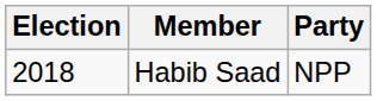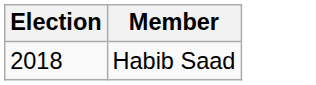 <table class="wikitable">
 <tr>
 <th>Election</th>
 <th>Member</th>
-<th>Party</th>
 </tr>
 <tr>
 <td>2018</td>
 <td>Habib Saad</td>
-<td>NPP</td>
 </tr>
 </table>
